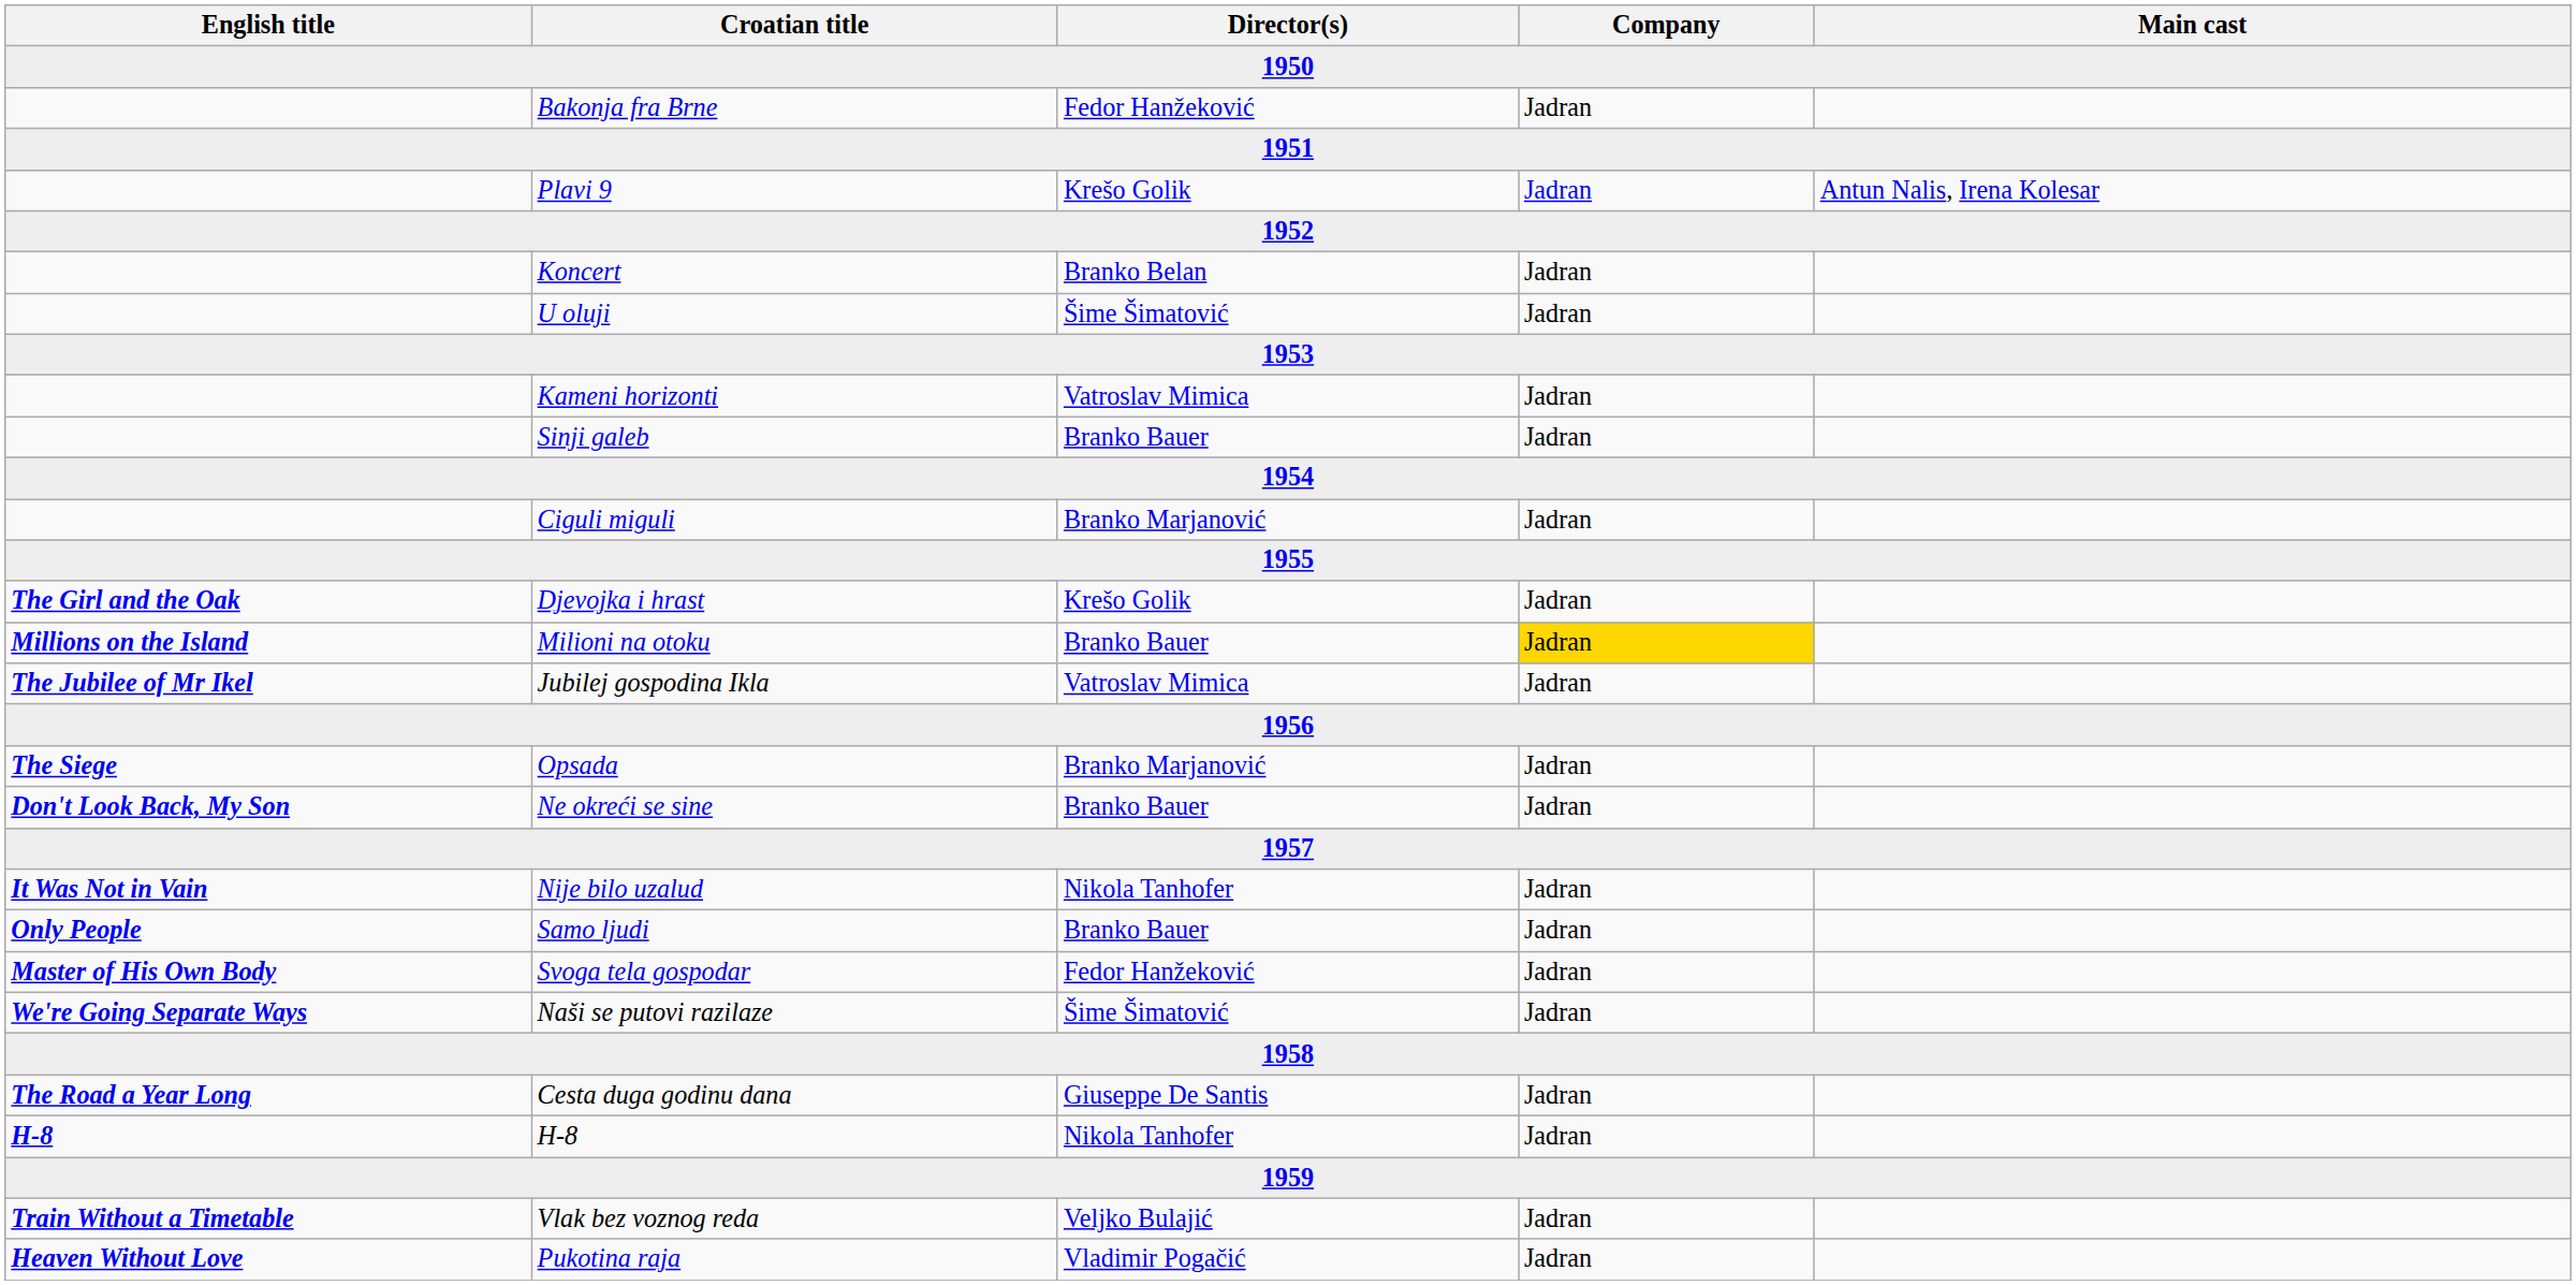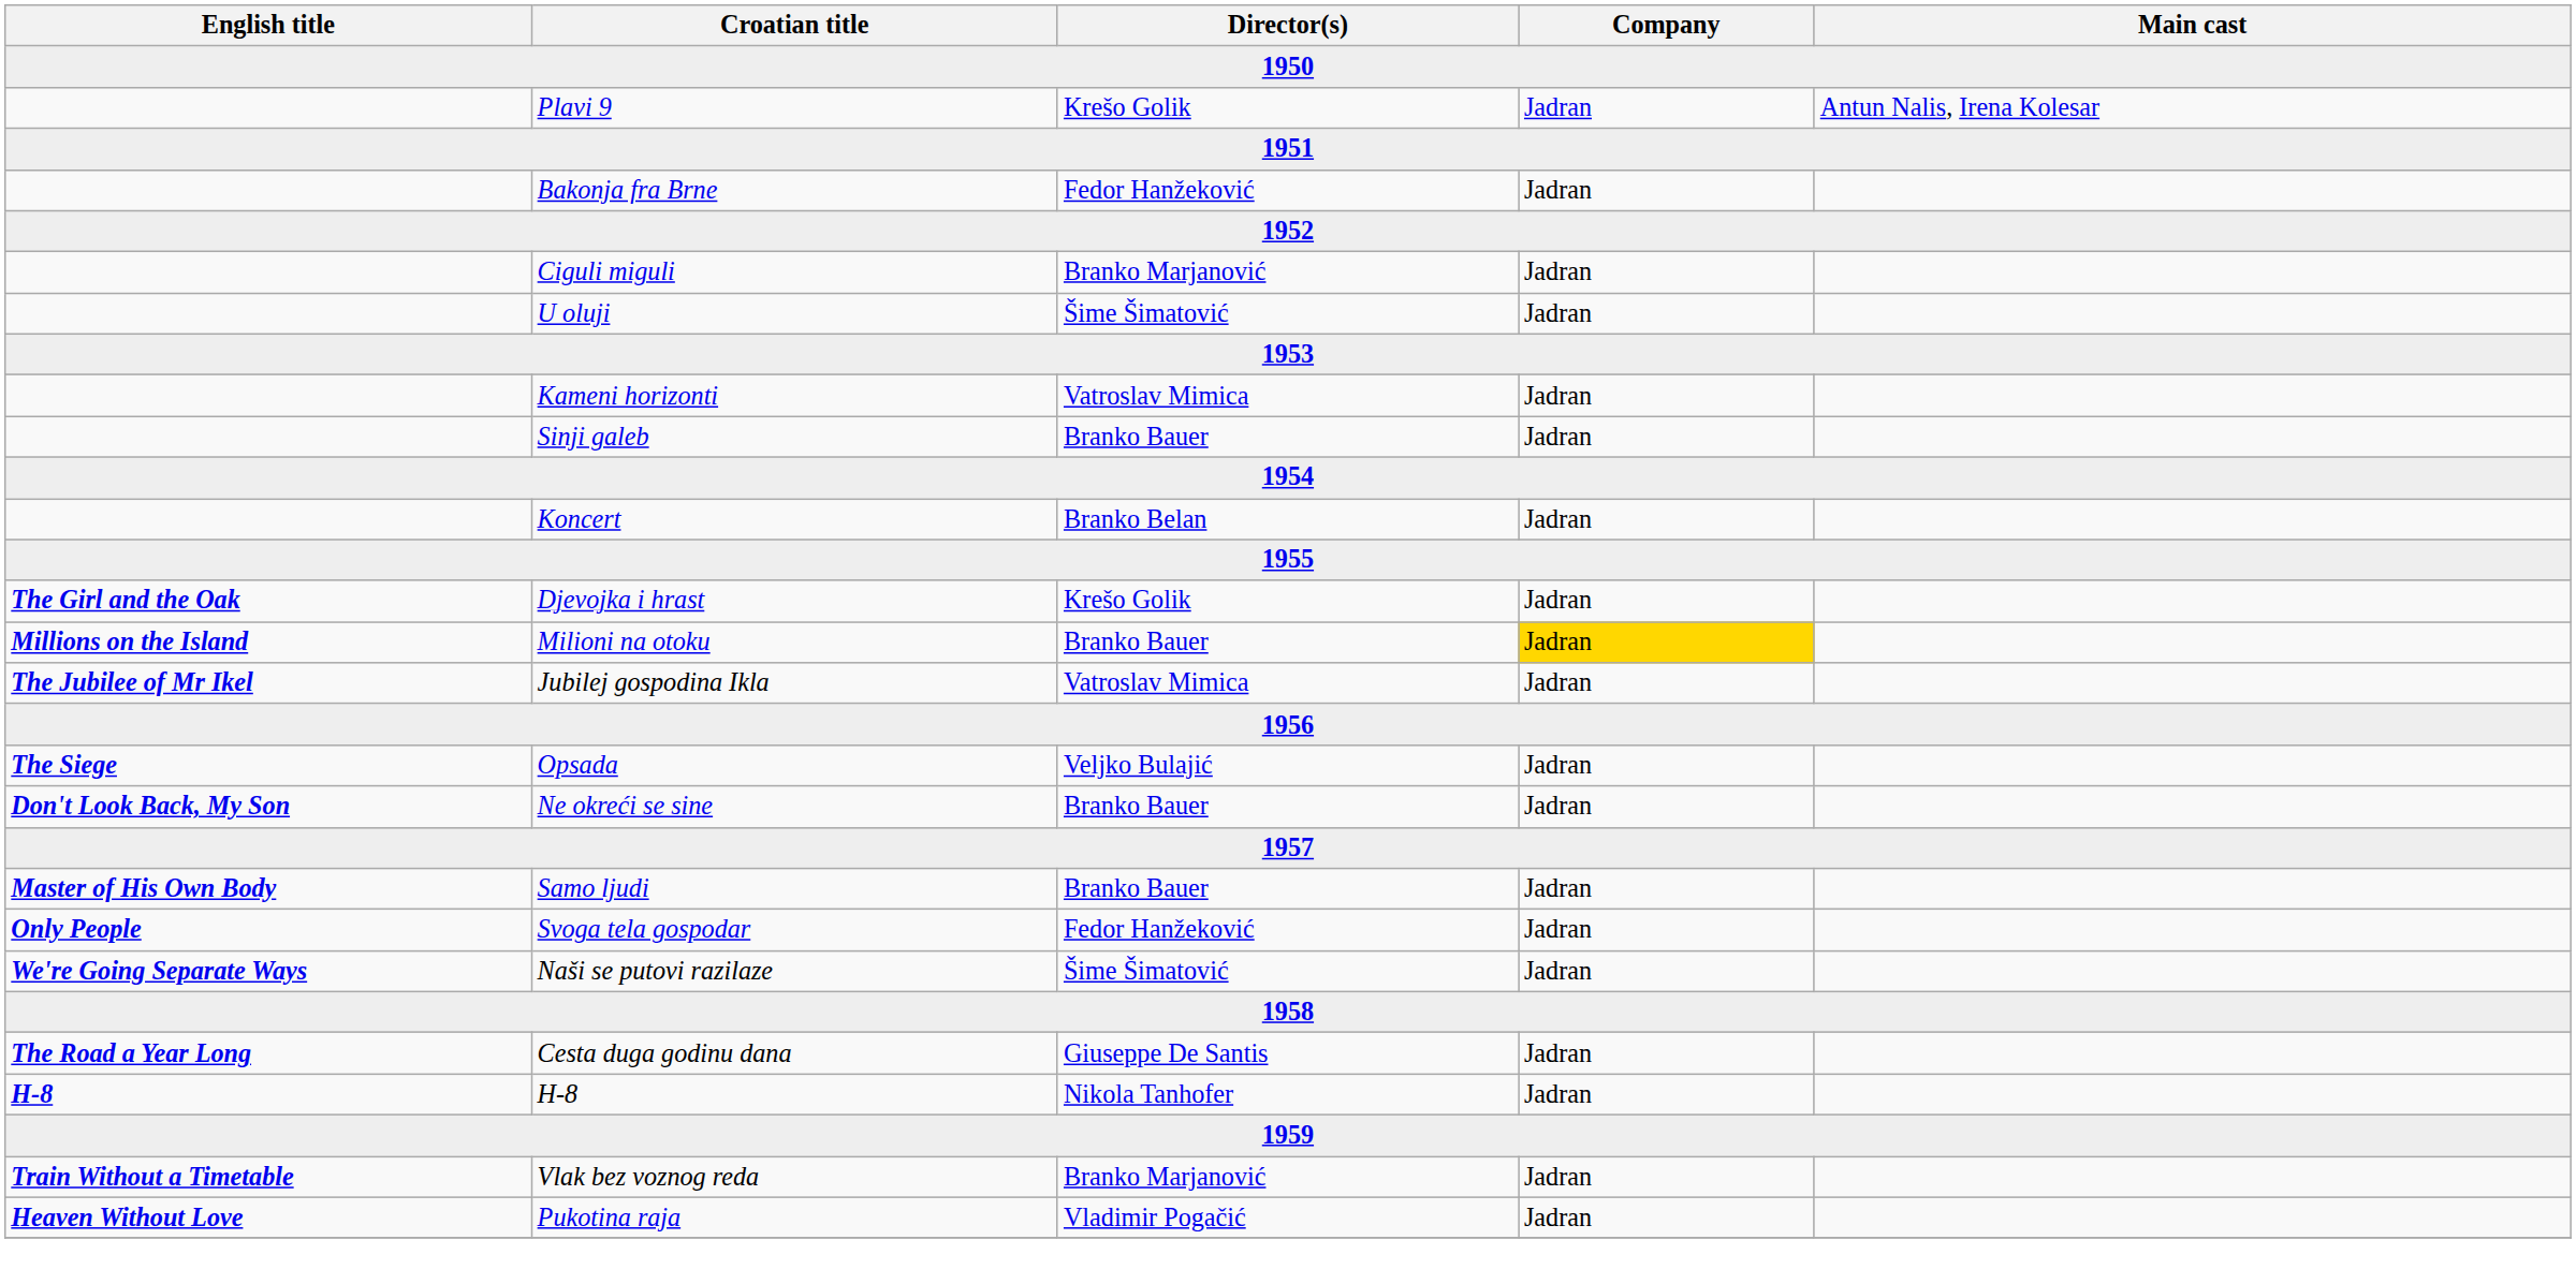 <table class="wikitable" width= "100%">
 <tr>
 <th width=16%>English title</th>
 <th width=16%>Croatian title</th>
 <th width=14%>Director(s)</th>
 <th width=9%>Company</th>
 <th width=23%>Main cast</th>
 </tr>
 <tr>
 <td colspan="5" style="text-align:center; background:#EEEEEE;"><strong><a href='#'>1950</a></strong></td>
 </tr>
 <tr>
 <td><strong><em> </em></strong></td>
+<td><em><a href='#'>Plavi 9</a></em></td>
+<td><a href='#'>Krešo Golik</a></td>
+<td><a href='#'>Jadran</a></td>
+<td><a href='#'>Antun Nalis</a>, <a href='#'>Irena Kolesar</a></td>
+</tr>
+<tr>
+<td colspan="5" style="text-align:center; background:#EEEEEE;"><strong><a href='#'>1951</a></strong></td>
+</tr>
+<tr>
+<td><strong><em> </em></strong></td>
 <td><em><a href='#'>Bakonja fra Brne</a></em></td>
 <td><a href='#'>Fedor Hanžeković</a></td>
 <td>Jadran</td>
 <td></td>
 </tr>
 <tr>
-<td colspan="5" style="text-align:center; background:#EEEEEE;"><strong><a href='#'>1951</a></strong></td>
-</tr>
-<tr>
-<td><strong><em> </em></strong></td>
-<td><em><a href='#'>Plavi 9</a></em></td>
-<td><a href='#'>Krešo Golik</a></td>
-<td><a href='#'>Jadran</a></td>
-<td><a href='#'>Antun Nalis</a>, <a href='#'>Irena Kolesar</a></td>
-</tr>
-<tr>
 <td colspan="5" style="text-align:center; background:#EEEEEE;"><strong><a href='#'>1952</a></strong></td>
 </tr>
 <tr>
 <td><strong><em> </em></strong></td>
-<td><em><a href='#'>Koncert</a></em></td>
-<td><a href='#'>Branko Belan</a></td>
+<td><em><a href='#'>Ciguli miguli</a></em></td>
+<td><a href='#'>Branko Marjanović</a></td>
 <td>Jadran</td>
 <td></td>
 </tr>
 <tr>
 <td><strong><em> </em></strong></td>
 <td><em><a href='#'>U oluji</a></em></td>
 <td><a href='#'>Šime Šimatović</a></td>
 <td>Jadran</td>
 <td></td>
 </tr>
 <tr>
 <td colspan="5" style="text-align:center; background:#EEEEEE;"><strong><a href='#'>1953</a></strong></td>
 </tr>
 <tr>
 <td><strong><em> </em></strong></td>
 <td><em><a href='#'>Kameni horizonti</a></em></td>
 <td><a href='#'>Vatroslav Mimica</a></td>
 <td>Jadran</td>
 <td></td>
 </tr>
 <tr>
 <td><strong><em> </em></strong></td>
 <td><em><a href='#'>Sinji galeb</a></em></td>
 <td><a href='#'>Branko Bauer</a></td>
 <td>Jadran</td>
 <td></td>
 </tr>
 <tr>
 <td colspan="5" style="text-align:center; background:#EEEEEE;"><strong><a href='#'>1954</a></strong></td>
 </tr>
 <tr>
 <td><strong><em> </em></strong></td>
-<td><em><a href='#'>Ciguli miguli</a></em></td>
-<td><a href='#'>Branko Marjanović</a></td>
+<td><em><a href='#'>Koncert</a></em></td>
+<td><a href='#'>Branko Belan</a></td>
 <td>Jadran</td>
 <td></td>
 </tr>
 <tr>
 <td colspan="5" style="text-align:center; background:#EEEEEE;"><strong><a href='#'>1955</a></strong></td>
 </tr>
 <tr>
 <td><strong><em><a href='#'>The Girl and the Oak</a></em></strong></td>
 <td><em><a href='#'>Djevojka i hrast</a></em></td>
 <td><a href='#'>Krešo Golik</a></td>
 <td>Jadran</td>
 <td></td>
 </tr>
 <tr>
 <td><strong><em><a href='#'>Millions on the Island</a></em></strong></td>
 <td><em><a href='#'>Milioni na otoku</a></em></td>
 <td><a href='#'>Branko Bauer</a></td>
 <td style="background: gold;">Jadran</td>
 <td></td>
 </tr>
 <tr>
 <td><strong><em><a href='#'>The Jubilee of Mr Ikel</a></em></strong></td>
 <td><em>Jubilej gospodina Ikla</em></td>
 <td><a href='#'>Vatroslav Mimica</a></td>
 <td>Jadran</td>
 <td></td>
 </tr>
 <tr>
 <td colspan="5" style="text-align:center; background:#EEEEEE;"><strong><a href='#'>1956</a></strong></td>
 </tr>
 <tr>
 <td><strong><em><a href='#'>The Siege</a></em></strong></td>
 <td><em><a href='#'>Opsada</a></em></td>
-<td><a href='#'>Branko Marjanović</a></td>
+<td><a href='#'>Veljko Bulajić</a></td>
 <td>Jadran</td>
 <td></td>
 </tr>
 <tr>
 <td><strong><em><a href='#'>Don't Look Back, My Son</a></em></strong></td>
 <td><em><a href='#'>Ne okreći se sine</a></em></td>
 <td><a href='#'>Branko Bauer</a></td>
 <td>Jadran</td>
 <td></td>
 </tr>
 <tr>
 <td colspan="5" style="text-align:center; background:#EEEEEE;"><strong><a href='#'>1957</a></strong></td>
 </tr>
 <tr>
-<td><strong><em><a href='#'>It Was Not in Vain</a></em></strong></td>
-<td><em><a href='#'>Nije bilo uzalud</a></em></td>
-<td><a href='#'>Nikola Tanhofer</a></td>
-<td>Jadran</td>
-<td></td>
-</tr>
-<tr>
-<td><strong><em><a href='#'>Only People</a></em></strong></td>
+<td><strong><em><a href='#'>Master of His Own Body</a></em></strong></td>
 <td><em><a href='#'>Samo ljudi</a></em></td>
 <td><a href='#'>Branko Bauer</a></td>
 <td>Jadran</td>
 <td></td>
 </tr>
 <tr>
-<td><strong><em><a href='#'>Master of His Own Body</a></em></strong></td>
+<td><strong><em><a href='#'>Only People</a></em></strong></td>
 <td><em><a href='#'>Svoga tela gospodar</a></em></td>
 <td><a href='#'>Fedor Hanžeković</a></td>
 <td>Jadran</td>
 <td></td>
 </tr>
 <tr>
 <td><strong><em><a href='#'>We're Going Separate Ways</a></em></strong></td>
 <td><em>Naši se putovi razilaze</em></td>
 <td><a href='#'>Šime Šimatović</a></td>
 <td>Jadran</td>
 <td></td>
 </tr>
 <tr>
 <td colspan="5" style="text-align:center; background:#EEEEEE;"><strong><a href='#'>1958</a></strong></td>
 </tr>
 <tr>
 <td><strong><em><a href='#'>The Road a Year Long</a></em></strong></td>
 <td><em>Cesta duga godinu dana</em></td>
 <td><a href='#'>Giuseppe De Santis</a></td>
 <td>Jadran</td>
 <td></td>
 </tr>
 <tr>
 <td><strong><em><a href='#'>H-8</a></em></strong></td>
 <td><em>H-8</em></td>
 <td><a href='#'>Nikola Tanhofer</a></td>
 <td>Jadran</td>
 <td></td>
 </tr>
 <tr>
 <td colspan="5" style="text-align:center; background:#EEEEEE;"><strong><a href='#'>1959</a></strong></td>
 </tr>
 <tr>
 <td><strong><em><a href='#'>Train Without a Timetable</a></em></strong></td>
 <td><em>Vlak bez voznog reda</em></td>
-<td><a href='#'>Veljko Bulajić</a></td>
+<td><a href='#'>Branko Marjanović</a></td>
 <td>Jadran</td>
 <td></td>
 </tr>
 <tr>
 <td><strong><em><a href='#'>Heaven Without Love</a></em></strong></td>
 <td><em><a href='#'>Pukotina raja</a></em></td>
 <td><a href='#'>Vladimir Pogačić</a></td>
 <td>Jadran</td>
 <td></td>
 </tr>
 <tr>
 </tr>
 </table>
